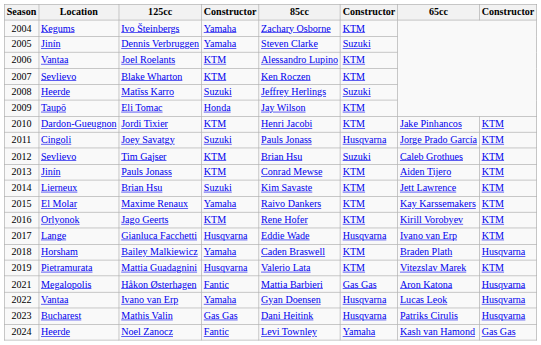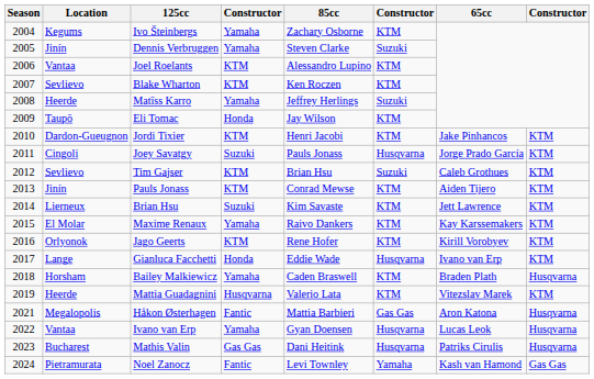 <table class="wikitable sortable">
 <tr>
 <th>Season</th>
 <th>Location</th>
 <th>125cc</th>
 <th>Constructor</th>
 <th>85cc</th>
 <th>Constructor</th>
 <th>65cc</th>
 <th>Constructor</th>
 </tr>
 <tr>
 <td align="center">2004</td>
 <td> <a href='#'>Kegums</a></td>
 <td> <a href='#'>Ivo Šteinbergs</a></td>
 <td> <a href='#'>Yamaha</a></td>
 <td> <a href='#'>Zachary Osborne</a></td>
 <td> <a href='#'>KTM</a></td>
 </tr>
 <tr>
 <td align="center">2005</td>
 <td> <a href='#'>Jinín</a></td>
 <td> <a href='#'>Dennis Verbruggen</a></td>
 <td> <a href='#'>Yamaha</a></td>
 <td> <a href='#'>Steven Clarke</a></td>
 <td> <a href='#'>Suzuki</a></td>
 </tr>
 <tr>
 <td align="center">2006</td>
 <td> <a href='#'>Vantaa</a></td>
 <td> <a href='#'>Joel Roelants</a></td>
 <td> <a href='#'>KTM</a></td>
 <td> <a href='#'>Alessandro Lupino</a></td>
 <td> <a href='#'>KTM</a></td>
 </tr>
 <tr>
 <td align="center">2007</td>
 <td> <a href='#'>Sevlievo</a></td>
 <td> <a href='#'>Blake Wharton</a></td>
 <td> <a href='#'>KTM</a></td>
 <td> <a href='#'>Ken Roczen</a></td>
 <td> <a href='#'>KTM</a></td>
 </tr>
 <tr>
 <td align="center">2008</td>
 <td> <a href='#'>Heerde</a></td>
 <td> <a href='#'>Matīss Karro</a></td>
-<td> <a href='#'>Suzuki</a></td>
+<td> <a href='#'>Yamaha</a></td>
 <td> <a href='#'>Jeffrey Herlings</a></td>
 <td> <a href='#'>Suzuki</a></td>
 </tr>
 <tr>
 <td align="center">2009</td>
 <td> <a href='#'>Taupō</a></td>
 <td> <a href='#'>Eli Tomac</a></td>
 <td> <a href='#'>Honda</a></td>
 <td> <a href='#'>Jay Wilson</a></td>
 <td> <a href='#'>KTM</a></td>
 </tr>
 <tr>
 <td align="center">2010</td>
 <td> <a href='#'>Dardon-Gueugnon</a></td>
 <td> <a href='#'>Jordi Tixier</a></td>
 <td> <a href='#'>KTM</a></td>
 <td> <a href='#'>Henri Jacobi</a></td>
 <td> <a href='#'>KTM</a></td>
 <td> <a href='#'>Jake Pinhancos</a></td>
 <td> <a href='#'>KTM</a></td>
 </tr>
 <tr>
 <td align="center">2011</td>
 <td> <a href='#'>Cingoli</a></td>
 <td> <a href='#'>Joey Savatgy</a></td>
 <td> <a href='#'>Suzuki</a></td>
 <td> <a href='#'>Pauls Jonass</a></td>
 <td> <a href='#'>Husqvarna</a></td>
 <td> <a href='#'>Jorge Prado García</a></td>
 <td> <a href='#'>KTM</a></td>
 </tr>
 <tr>
 <td align="center">2012</td>
 <td> <a href='#'>Sevlievo</a></td>
 <td> <a href='#'>Tim Gajser</a></td>
 <td> <a href='#'>KTM</a></td>
 <td> <a href='#'>Brian Hsu</a></td>
 <td> <a href='#'>Suzuki</a></td>
 <td> <a href='#'>Caleb Grothues</a></td>
 <td> <a href='#'>KTM</a></td>
 </tr>
 <tr>
 <td align="center">2013</td>
 <td> <a href='#'>Jinín</a></td>
 <td> <a href='#'>Pauls Jonass</a></td>
 <td> <a href='#'>KTM</a></td>
 <td> <a href='#'>Conrad Mewse</a></td>
 <td> <a href='#'>KTM</a></td>
 <td> <a href='#'>Aiden Tijero</a></td>
 <td> <a href='#'>KTM</a></td>
 </tr>
 <tr>
 <td align="center">2014</td>
 <td> <a href='#'>Lierneux</a></td>
 <td> <a href='#'>Brian Hsu</a></td>
 <td> <a href='#'>Suzuki</a></td>
 <td> <a href='#'>Kim Savaste</a></td>
 <td> <a href='#'>KTM</a></td>
 <td> <a href='#'>Jett Lawrence</a></td>
 <td> <a href='#'>KTM</a></td>
 </tr>
 <tr>
 <td align="center">2015</td>
 <td> <a href='#'>El Molar</a></td>
 <td> <a href='#'>Maxime Renaux</a></td>
 <td> <a href='#'>Yamaha</a></td>
 <td> <a href='#'>Raivo Dankers</a></td>
 <td> <a href='#'>KTM</a></td>
 <td> <a href='#'>Kay Karssemakers</a></td>
 <td> <a href='#'>KTM</a></td>
 </tr>
 <tr>
 <td align="center">2016</td>
 <td> <a href='#'>Orlyonok</a></td>
 <td> <a href='#'>Jago Geerts</a></td>
 <td> <a href='#'>KTM</a></td>
 <td> <a href='#'>Rene Hofer</a></td>
 <td> <a href='#'>KTM</a></td>
 <td> <a href='#'>Kirill Vorobyev</a></td>
 <td> <a href='#'>KTM</a></td>
 </tr>
 <tr>
 <td align="center">2017</td>
 <td> <a href='#'>Lange</a></td>
 <td> <a href='#'>Gianluca Facchetti</a></td>
-<td> <a href='#'>Husqvarna</a></td>
+<td> <a href='#'>Honda</a></td>
 <td> <a href='#'>Eddie Wade</a></td>
 <td> <a href='#'>Husqvarna</a></td>
 <td> <a href='#'>Ivano van Erp</a></td>
 <td> <a href='#'>KTM</a></td>
 </tr>
 <tr>
 <td align="center">2018</td>
 <td> <a href='#'>Horsham</a></td>
 <td> <a href='#'>Bailey Malkiewicz</a></td>
 <td> <a href='#'>Yamaha</a></td>
 <td> <a href='#'>Caden Braswell</a></td>
 <td> <a href='#'>KTM</a></td>
 <td> <a href='#'>Braden Plath</a></td>
 <td> <a href='#'>Husqvarna</a></td>
 </tr>
 <tr>
 <td align="center">2019</td>
-<td> <a href='#'>Pietramurata</a></td>
+<td> <a href='#'>Heerde</a></td>
 <td> <a href='#'>Mattia Guadagnini</a></td>
 <td> <a href='#'>Husqvarna</a></td>
 <td> <a href='#'>Valerio Lata</a></td>
 <td> <a href='#'>KTM</a></td>
 <td> <a href='#'>Vitezslav Marek</a></td>
 <td> <a href='#'>KTM</a></td>
 </tr>
 <tr>
 <td align="center">2021</td>
 <td> <a href='#'>Megalopolis</a></td>
 <td> <a href='#'>Håkon Østerhagen</a></td>
 <td> <a href='#'>Fantic</a></td>
 <td> <a href='#'>Mattia Barbieri</a></td>
 <td> <a href='#'>Gas Gas</a></td>
 <td> <a href='#'>Aron Katona</a></td>
 <td> <a href='#'>Husqvarna</a></td>
 </tr>
 <tr>
 <td align="center">2022</td>
 <td> <a href='#'>Vantaa</a></td>
 <td> <a href='#'>Ivano van Erp</a></td>
 <td> <a href='#'>Yamaha</a></td>
 <td> <a href='#'>Gyan Doensen</a></td>
 <td> <a href='#'>Husqvarna</a></td>
 <td> <a href='#'>Lucas Leok</a></td>
 <td> <a href='#'>Husqvarna</a></td>
 </tr>
 <tr>
 <td align="center">2023</td>
 <td> <a href='#'>Bucharest</a></td>
 <td> <a href='#'>Mathis Valin</a></td>
 <td> <a href='#'>Gas Gas</a></td>
 <td> <a href='#'>Dani Heitink</a></td>
 <td> <a href='#'>Husqvarna</a></td>
 <td> <a href='#'>Patriks Cirulis</a></td>
 <td> <a href='#'>Husqvarna</a></td>
 </tr>
 <tr>
 <td align="center">2024</td>
-<td> <a href='#'>Heerde</a></td>
+<td> <a href='#'>Pietramurata</a></td>
 <td> <a href='#'>Noel Zanocz</a></td>
 <td> <a href='#'>Fantic</a></td>
 <td> <a href='#'>Levi Townley</a></td>
 <td> <a href='#'>Yamaha</a></td>
 <td> <a href='#'>Kash van Hamond</a></td>
 <td> <a href='#'>Gas Gas</a></td>
 </tr>
 </table>
